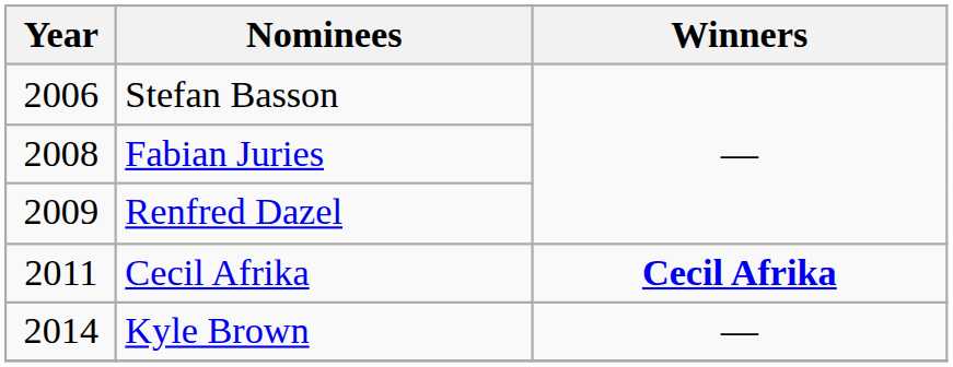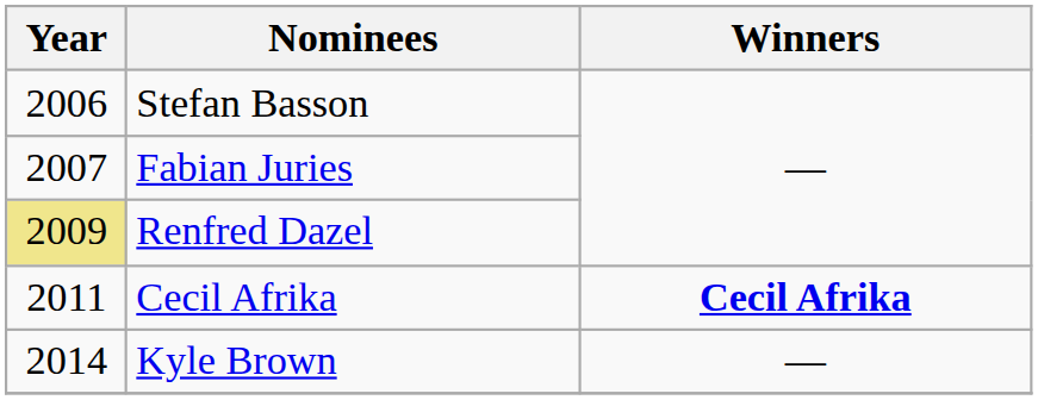 <table class="wikitable">
 <tr>
 <th width=40>Year</th>
 <th width=170>Nominees</th>
 <th width=170>Winners</th>
 </tr>
 <tr>
 <td align=center>2006</td>
 <td>Stefan Basson</td>
 <td align=center rowspan=3>—</td>
 </tr>
 <tr>
-<td align=center>2008</td>
+<td align=center>2007</td>
 <td><a href='#'>Fabian Juries</a></td>
 </tr>
 <tr>
-<td align=center>2009</td>
+<td align=center style="background: khaki;">2009</td>
 <td><a href='#'>Renfred Dazel</a></td>
 </tr>
 <tr>
 <td align=center>2011</td>
 <td><a href='#'>Cecil Afrika</a></td>
 <td align=center><strong><a href='#'>Cecil Afrika</a></strong></td>
 </tr>
 <tr>
 <td align=center>2014</td>
 <td><a href='#'>Kyle Brown</a></td>
 <td align=center>—</td>
 </tr>
 <tr>
 </tr>
 </table>
